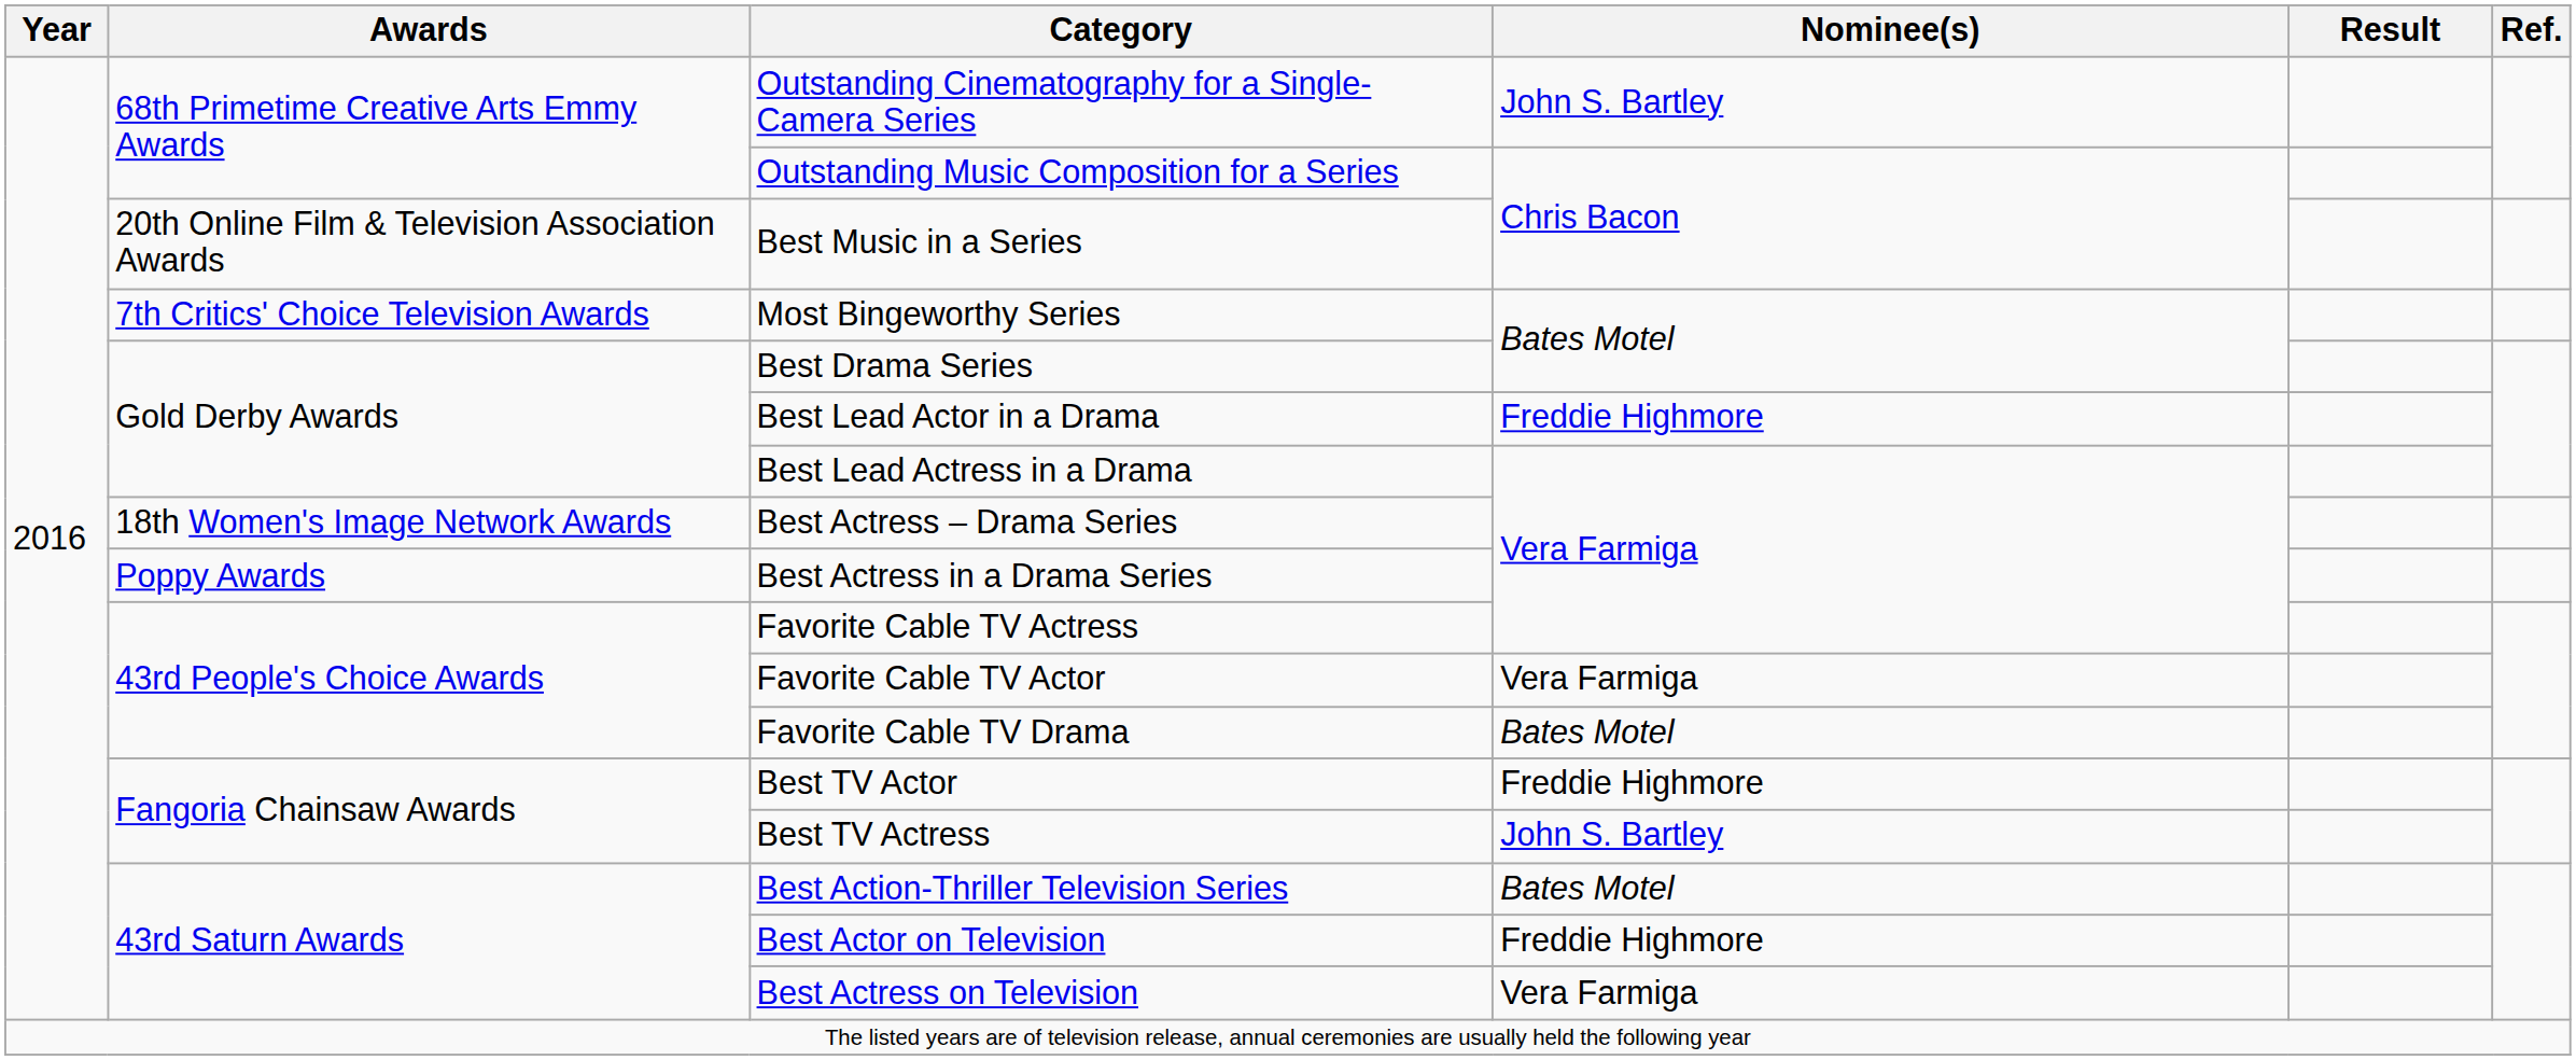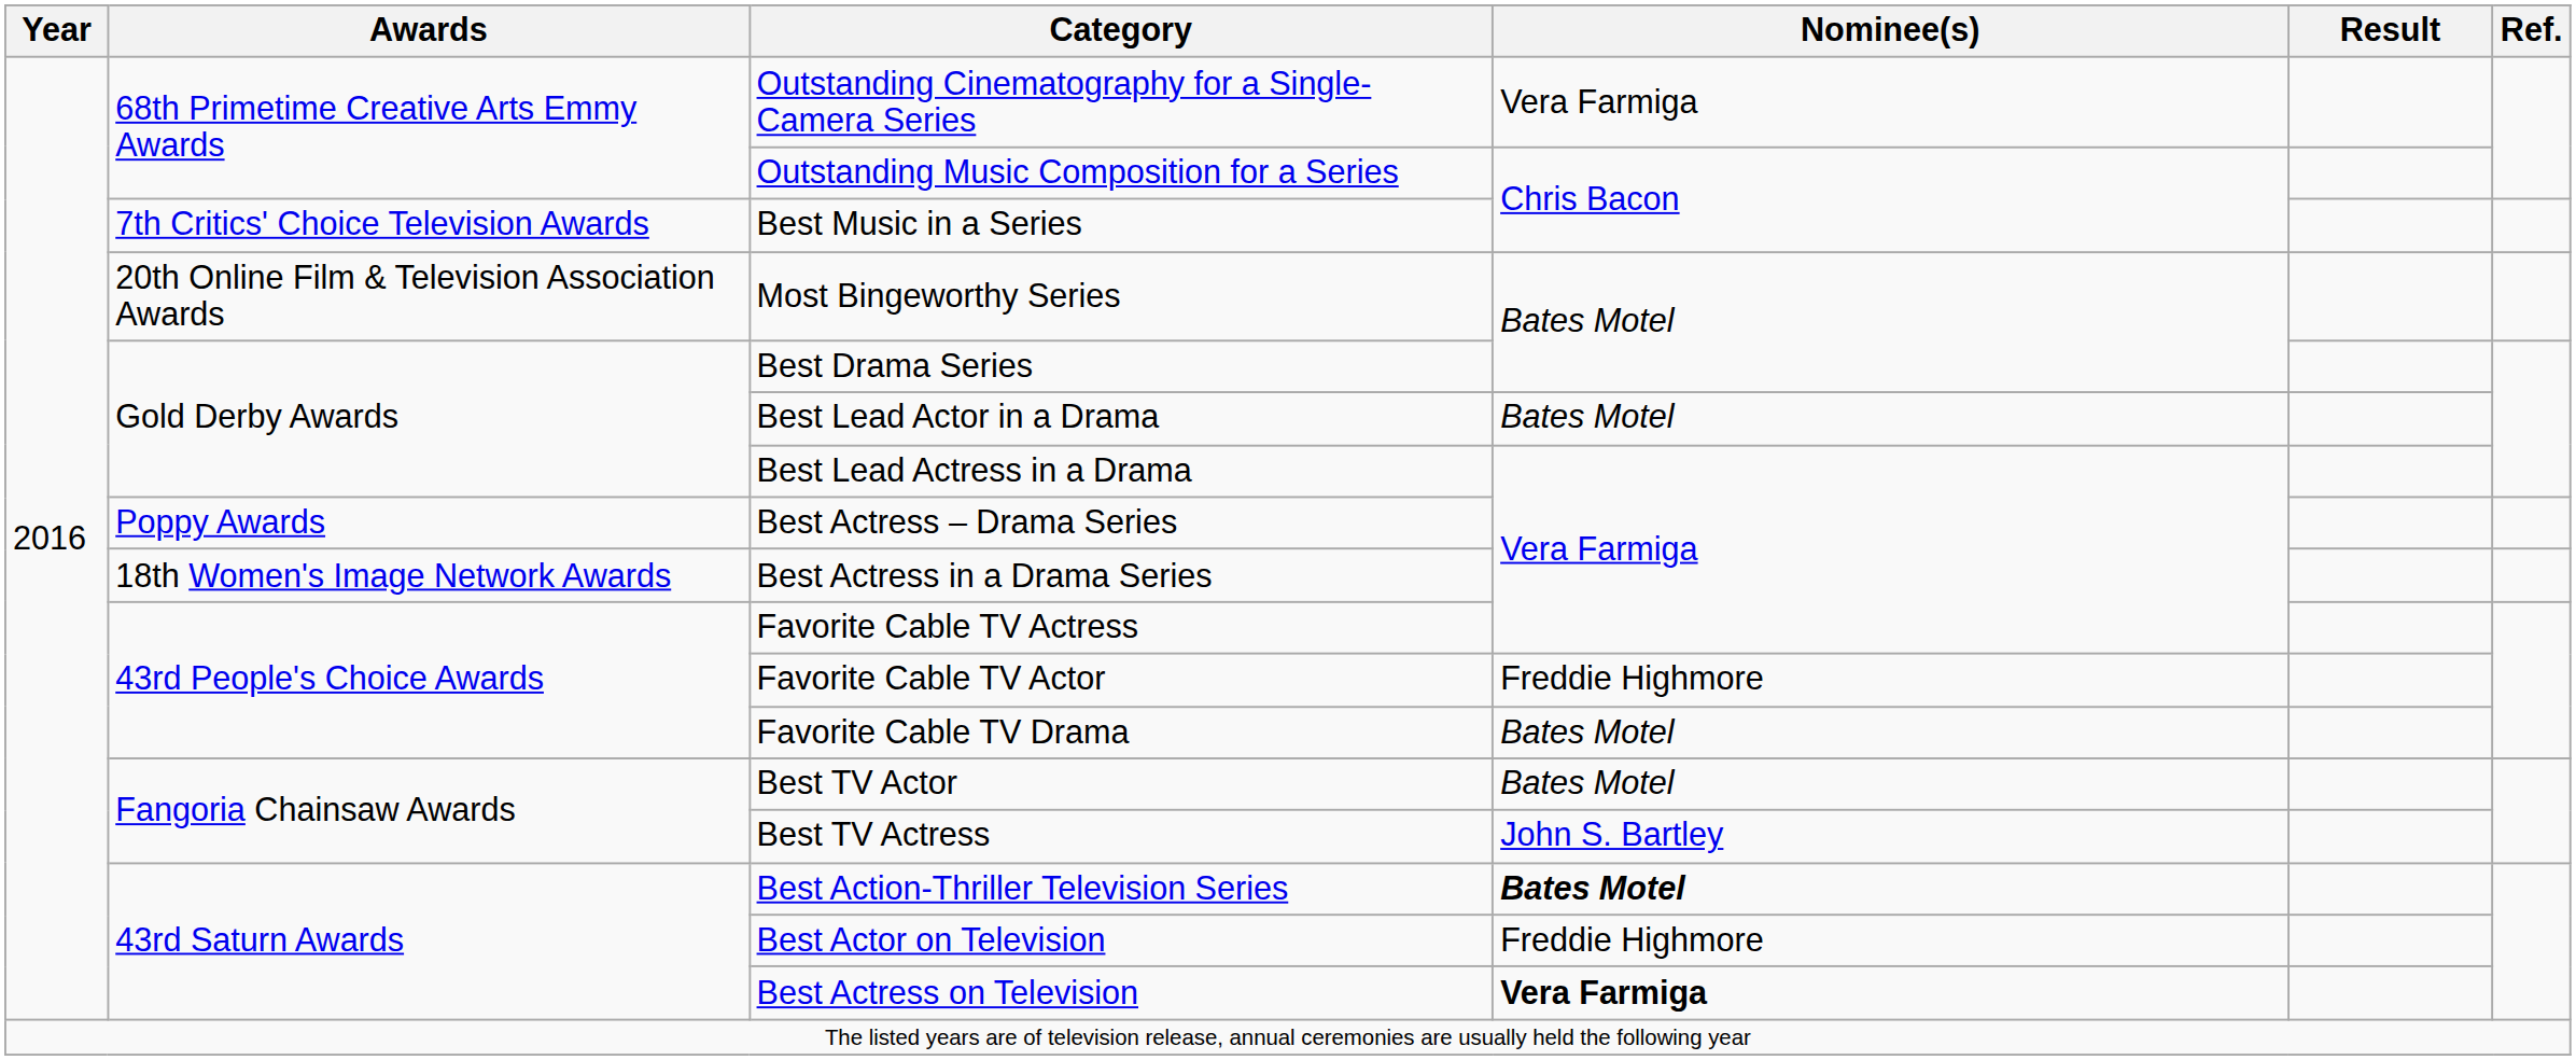 <table class="wikitable">
 <tr>
 <th width=4%>Year</th>
 <th width=25%>Awards</th>
 <th width=29%>Category</th>
 <th width=31%>Nominee(s)</th>
 <th width=8%>Result</th>
 <th width=3% class=unsortable>Ref.</th>
 </tr>
 <tr>
 <td rowspan=17>2016</td>
 <td rowspan=2><a href='#'>68th Primetime Creative Arts Emmy Awards</a></td>
 <td><a href='#'>Outstanding Cinematography for a Single-Camera Series</a></td>
-<td><a href='#'>John S. Bartley</a></td>
+<td>Vera Farmiga</td>
 <td></td>
 <td rowspan=2></td>
 </tr>
 <tr>
 <td><a href='#'>Outstanding Music Composition for a Series</a></td>
 <td rowspan=2><a href='#'>Chris Bacon</a></td>
 <td></td>
 </tr>
 <tr>
-<td>20th Online Film & Television Association Awards</td>
+<td><a href='#'>7th Critics' Choice Television Awards</a></td>
 <td>Best Music in a Series</td>
 <td></td>
 <td></td>
 </tr>
 <tr>
-<td><a href='#'>7th Critics' Choice Television Awards</a></td>
+<td>20th Online Film & Television Association Awards</td>
 <td>Most Bingeworthy Series</td>
 <td rowspan=2><em>Bates Motel</em></td>
 <td></td>
 <td></td>
 </tr>
 <tr>
 <td rowspan=3>Gold Derby Awards</td>
 <td>Best Drama Series</td>
 <td></td>
 <td rowspan=3></td>
 </tr>
 <tr>
 <td>Best Lead Actor in a Drama</td>
-<td><a href='#'>Freddie Highmore</a></td>
+<td><em>Bates Motel</em></td>
 <td></td>
 </tr>
 <tr>
 <td>Best Lead Actress in a Drama</td>
 <td rowspan=4><a href='#'>Vera Farmiga</a></td>
 <td></td>
 </tr>
 <tr>
-<td>18th <a href='#'>Women's Image Network Awards</a></td>
+<td><a href='#'>Poppy Awards</a></td>
 <td>Best Actress – Drama Series</td>
 <td></td>
 <td></td>
 </tr>
 <tr>
-<td><a href='#'>Poppy Awards</a></td>
+<td>18th <a href='#'>Women's Image Network Awards</a></td>
 <td>Best Actress in a Drama Series</td>
 <td></td>
 <td></td>
 </tr>
 <tr>
 <td rowspan=3><a href='#'>43rd People's Choice Awards</a></td>
 <td>Favorite Cable TV Actress</td>
 <td></td>
 <td rowspan=3></td>
 </tr>
 <tr>
 <td>Favorite Cable TV Actor</td>
-<td>Vera Farmiga</td>
+<td>Freddie Highmore</td>
 <td></td>
 </tr>
 <tr>
 <td>Favorite Cable TV Drama</td>
 <td><em>Bates Motel</em></td>
 <td></td>
 </tr>
 <tr>
 <td rowspan=2><a href='#'>Fangoria</a> Chainsaw Awards</td>
 <td>Best TV Actor</td>
-<td>Freddie Highmore</td>
+<td><em>Bates Motel</em></td>
 <td></td>
 <td rowspan=2></td>
 </tr>
 <tr>
 <td>Best TV Actress</td>
 <td><a href='#'>John S. Bartley</a></td>
 <td></td>
 </tr>
 <tr>
 <td rowspan=3><a href='#'>43rd Saturn Awards</a></td>
 <td><a href='#'>Best Action-Thriller Television Series</a></td>
-<td><em>Bates Motel</em></td>
+<td><strong><em>Bates Motel</em></strong></td>
 <td></td>
 <td rowspan=3></td>
 </tr>
 <tr>
 <td><a href='#'>Best Actor on Television</a></td>
 <td>Freddie Highmore</td>
 <td></td>
 </tr>
 <tr>
 <td><a href='#'>Best Actress on Television</a></td>
-<td>Vera Farmiga</td>
+<td><strong>Vera Farmiga</strong></td>
 <td></td>
 </tr>
 <tr>
 <td width=100% colspan=6 style=font-size:8pt align=center>The listed years are of television release, annual ceremonies are usually held the following year</td>
 </tr>
 </table>
